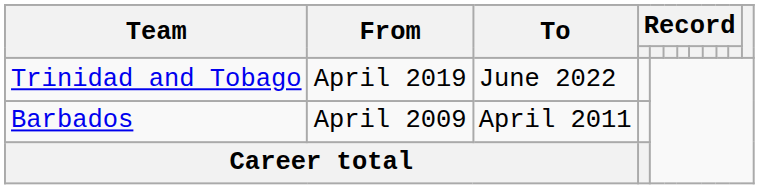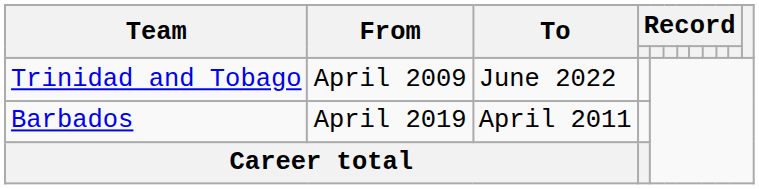 <table class="wikitable" style="text-align: center">
 <tr>
 <th rowspan="2">Team</th>
 <th rowspan="2">From</th>
 <th rowspan="2">To</th>
 <th colspan="8">Record</th>
 <th rowspan="2"></th>
 </tr>
 <tr>
 <th></th>
 <th></th>
 <th></th>
 <th></th>
 <th></th>
 <th></th>
 <th></th>
 <th></th>
 </tr>
 <tr>
 <td><a href='#'>Trinidad and Tobago</a></td>
-<td align=left>April 2019</td>
+<td>April 2009</td>
 <td align=left>June 2022<br></td>
 <td></td>
 </tr>
 <tr>
 <td align=left><a href='#'>Barbados</a></td>
-<td>April 2009</td>
+<td align=left>April 2019</td>
 <td>April 2011<br></td>
 <td></td>
 </tr>
 <tr>
 <th colspan=3>Career total<br></th>
 <th></th>
 </tr>
 </table>
